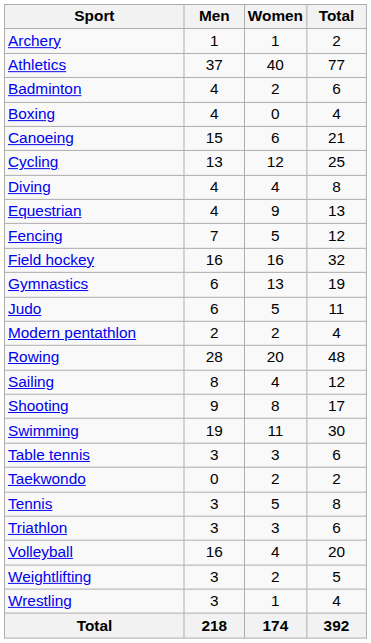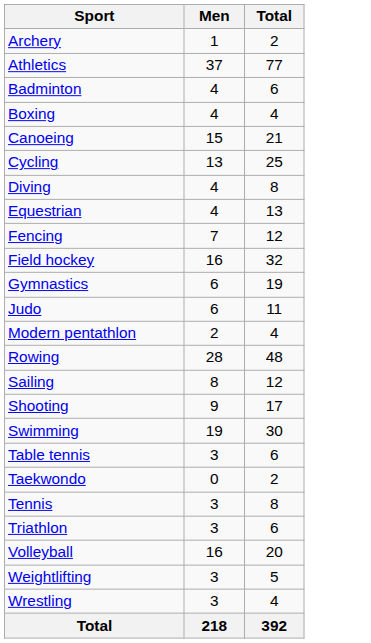 <table class="wikitable sortable" style="text-align:center;">
 <tr>
 <th width=180>Sport</th>
 <th width=55>Men</th>
-<th width=55>Women</th>
 <th width=55>Total</th>
 </tr>
 <tr>
 <td align=left><a href='#'>Archery</a></td>
-<td>1</td>
 <td>1</td>
 <td>2</td>
 </tr>
 <tr>
 <td align=left><a href='#'>Athletics</a></td>
 <td>37</td>
-<td>40</td>
 <td>77</td>
 </tr>
 <tr>
 <td align=left><a href='#'>Badminton</a></td>
 <td>4</td>
-<td>2</td>
 <td>6</td>
 </tr>
 <tr>
 <td align=left><a href='#'>Boxing</a></td>
 <td>4</td>
-<td>0</td>
 <td>4</td>
 </tr>
 <tr>
 <td align=left><a href='#'>Canoeing</a></td>
 <td>15</td>
-<td>6</td>
 <td>21</td>
 </tr>
 <tr>
 <td align=left><a href='#'>Cycling</a></td>
 <td>13</td>
-<td>12</td>
 <td>25</td>
 </tr>
 <tr>
 <td align=left><a href='#'>Diving</a></td>
-<td>4</td>
 <td>4</td>
 <td>8</td>
 </tr>
 <tr>
 <td align=left><a href='#'>Equestrian</a></td>
 <td>4</td>
-<td>9</td>
 <td>13</td>
 </tr>
 <tr>
 <td align=left><a href='#'>Fencing</a></td>
 <td>7</td>
-<td>5</td>
 <td>12</td>
 </tr>
 <tr>
 <td align=left><a href='#'>Field hockey</a></td>
-<td>16</td>
 <td>16</td>
 <td>32</td>
 </tr>
 <tr>
 <td align=left><a href='#'>Gymnastics</a></td>
 <td>6</td>
-<td>13</td>
 <td>19</td>
 </tr>
 <tr>
 <td align=left><a href='#'>Judo</a></td>
 <td>6</td>
-<td>5</td>
 <td>11</td>
 </tr>
 <tr>
 <td align=left><a href='#'>Modern pentathlon</a></td>
-<td>2</td>
 <td>2</td>
 <td>4</td>
 </tr>
 <tr>
 <td align=left><a href='#'>Rowing</a></td>
 <td>28</td>
-<td>20</td>
 <td>48</td>
 </tr>
 <tr>
 <td align=left><a href='#'>Sailing</a></td>
 <td>8</td>
-<td>4</td>
 <td>12</td>
 </tr>
 <tr>
 <td align=left><a href='#'>Shooting</a></td>
 <td>9</td>
-<td>8</td>
 <td>17</td>
 </tr>
 <tr>
 <td align=left><a href='#'>Swimming</a></td>
 <td>19</td>
-<td>11</td>
 <td>30</td>
 </tr>
 <tr>
 <td align=left><a href='#'>Table tennis</a></td>
-<td>3</td>
 <td>3</td>
 <td>6</td>
 </tr>
 <tr>
 <td align=left><a href='#'>Taekwondo</a></td>
 <td>0</td>
 <td>2</td>
-<td>2</td>
 </tr>
 <tr>
 <td align=left><a href='#'>Tennis</a></td>
 <td>3</td>
-<td>5</td>
 <td>8</td>
 </tr>
 <tr>
 <td align=left><a href='#'>Triathlon</a></td>
-<td>3</td>
 <td>3</td>
 <td>6</td>
 </tr>
 <tr>
 <td align=left><a href='#'>Volleyball</a></td>
 <td>16</td>
-<td>4</td>
 <td>20</td>
 </tr>
 <tr>
 <td align=left><a href='#'>Weightlifting</a></td>
 <td>3</td>
-<td>2</td>
 <td>5</td>
 </tr>
 <tr>
 <td align=left><a href='#'>Wrestling</a></td>
 <td>3</td>
-<td>1</td>
 <td>4</td>
 </tr>
 <tr class="sortbottom">
 <th>Total</th>
 <th>218</th>
-<th>174</th>
 <th>392</th>
 </tr>
 </table>
